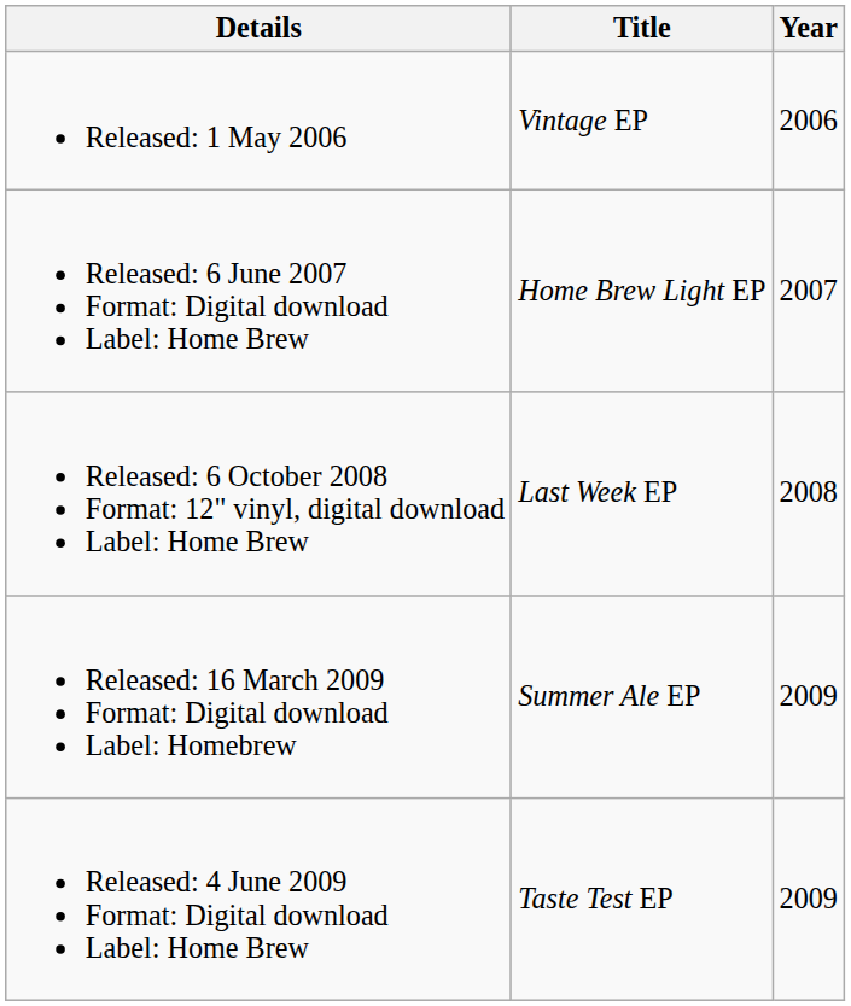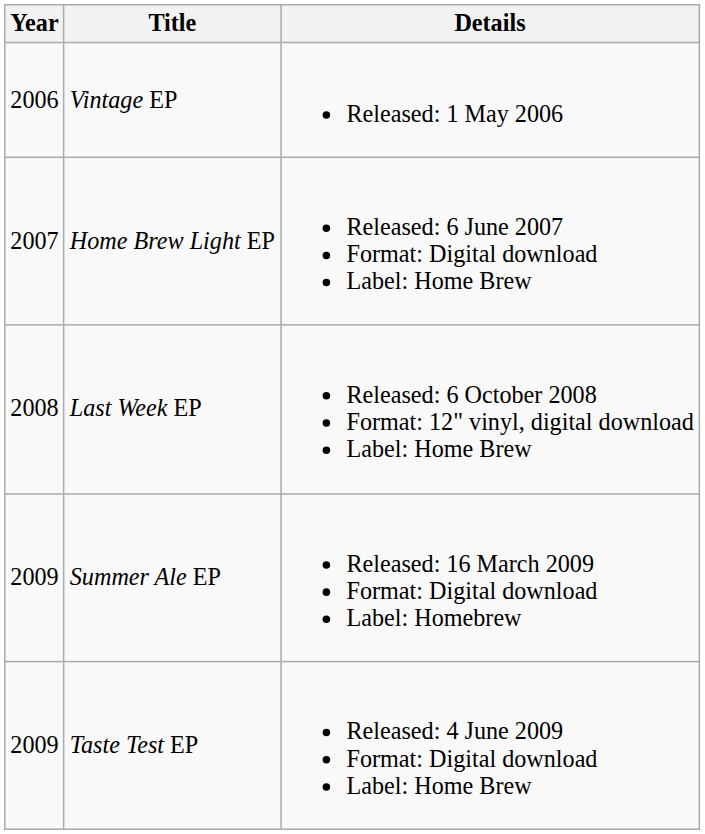 <table class="wikitable plainrowheaders">
 <tr>
+<th scope="col">Year</th>
+<th scope="col">Title</th>
 <th scope="col">Details</th>
-<th scope="col">Title</th>
-<th scope="col">Year</th>
 </tr>
 <tr>
+<td>2006</td>
+<td><em>Vintage</em> EP</td>
 <td><br><ul><li>Released: 1 May 2006</li></ul></td>
-<td><em>Vintage</em> EP</td>
-<td>2006</td>
 </tr>
 <tr>
+<td>2007</td>
+<td><em>Home Brew Light</em> EP</td>
 <td><br><ul><li>Released: 6 June 2007</li><li>Format: Digital download</li><li>Label: Home Brew</li></ul></td>
-<td><em>Home Brew Light</em> EP</td>
-<td>2007</td>
 </tr>
 <tr>
+<td>2008</td>
+<td><em>Last Week</em> EP</td>
 <td><br><ul><li>Released: 6 October 2008</li><li>Format: 12" vinyl, digital download</li><li>Label: Home Brew</li></ul></td>
-<td><em>Last Week</em> EP</td>
-<td>2008</td>
 </tr>
 <tr>
+<td>2009</td>
+<td><em>Summer Ale</em> EP</td>
 <td><br><ul><li>Released: 16 March 2009</li><li>Format: Digital download</li><li>Label: Homebrew</li></ul></td>
-<td><em>Summer Ale</em> EP</td>
-<td>2009</td>
 </tr>
 <tr>
+<td>2009</td>
+<td><em>Taste Test</em> EP</td>
 <td><br><ul><li>Released: 4 June 2009</li><li>Format: Digital download</li><li>Label: Home Brew</li></ul></td>
-<td><em>Taste Test</em> EP</td>
-<td>2009</td>
 </tr>
 </table>
